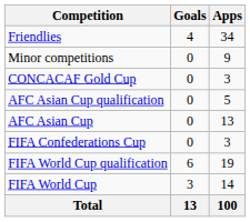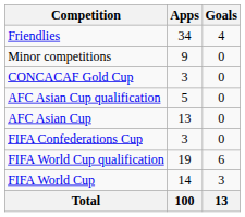 <table class="wikitable" style="text-align:center">
 <tr>
 <th>Competition</th>
+<th>Apps</th>
 <th>Goals</th>
-<th>Apps</th>
 </tr>
 <tr>
 <td align="left"><a href='#'>Friendlies</a></td>
+<td>34</td>
 <td>4</td>
-<td>34</td>
 </tr>
 <tr>
 <td align="left">Minor competitions</td>
+<td>9</td>
 <td>0</td>
-<td>9</td>
 </tr>
 <tr>
 <td align="left"><a href='#'>CONCACAF Gold Cup</a></td>
+<td>3</td>
 <td>0</td>
+</tr>
+<tr>
+<td align="left"><a href='#'>AFC Asian Cup qualification</a></td>
+<td>5</td>
+<td>0</td>
+</tr>
+<tr>
+<td align="left"><a href='#'>AFC Asian Cup</a></td>
+<td>13</td>
+<td>0</td>
+</tr>
+<tr>
+<td align="left"><a href='#'>FIFA Confederations Cup</a></td>
+<td>3</td>
+<td>0</td>
+</tr>
+<tr>
+<td align="left"><a href='#'>FIFA World Cup qualification</a></td>
+<td>19</td>
+<td>6</td>
+</tr>
+<tr>
+<td align="left"><a href='#'>FIFA World Cup</a></td>
+<td>14</td>
 <td>3</td>
 </tr>
 <tr>
-<td align="left"><a href='#'>AFC Asian Cup qualification</a></td>
-<td>0</td>
-<td>5</td>
-</tr>
-<tr>
-<td align="left"><a href='#'>AFC Asian Cup</a></td>
-<td>0</td>
-<td>13</td>
-</tr>
-<tr>
-<td align="left"><a href='#'>FIFA Confederations Cup</a></td>
-<td>0</td>
-<td>3</td>
-</tr>
-<tr>
-<td align="left"><a href='#'>FIFA World Cup qualification</a></td>
-<td>6</td>
-<td>19</td>
-</tr>
-<tr>
-<td align="left"><a href='#'>FIFA World Cup</a></td>
-<td>3</td>
-<td>14</td>
-</tr>
-<tr>
 <th>Total</th>
+<th>100</th>
 <th>13</th>
-<th>100</th>
 </tr>
 </table>
